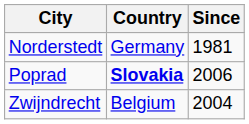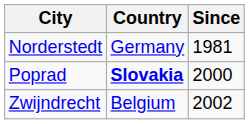 <table class="wikitable">
 <tr>
 <th>City</th>
 <th>Country</th>
 <th>Since</th>
 </tr>
 <tr>
 <td><a href='#'>Norderstedt</a></td>
 <td> <a href='#'>Germany</a></td>
 <td>1981</td>
 </tr>
 <tr>
 <td><a href='#'>Poprad</a></td>
 <td><strong> <a href='#'>Slovakia</a></strong></td>
-<td>2006</td>
+<td>2000</td>
 </tr>
 <tr>
 <td><a href='#'>Zwijndrecht</a></td>
 <td> <a href='#'>Belgium</a></td>
-<td>2004</td>
+<td>2002</td>
 </tr>
 </table>
